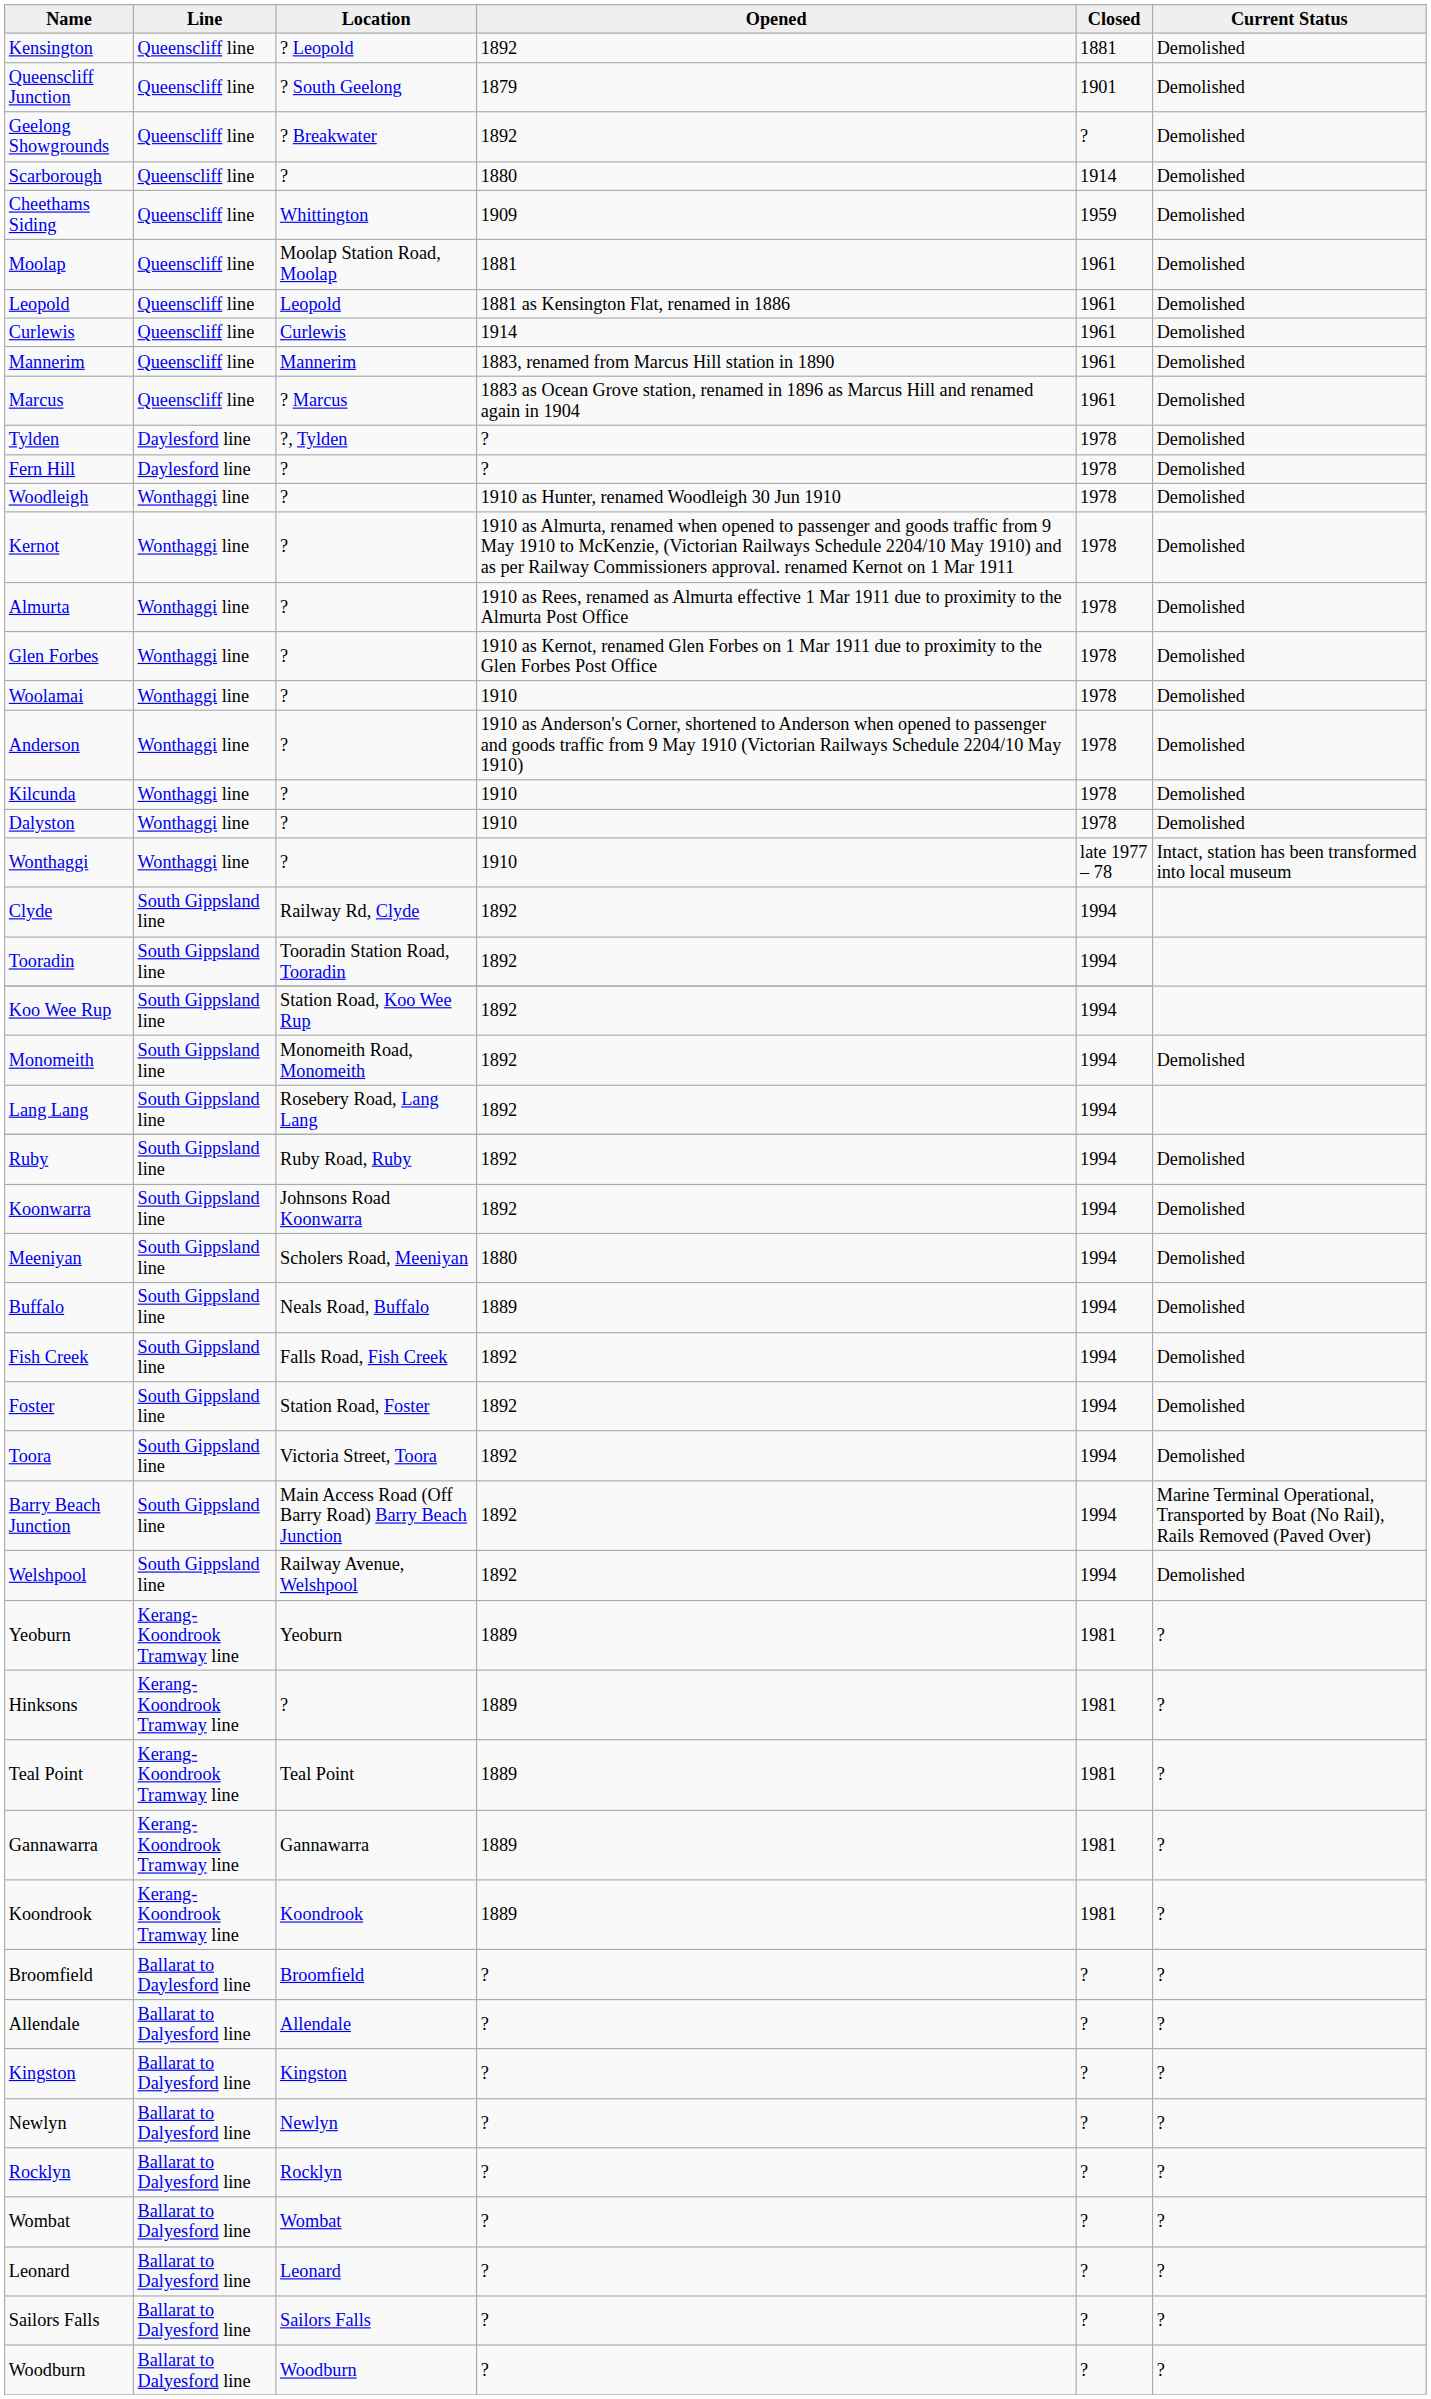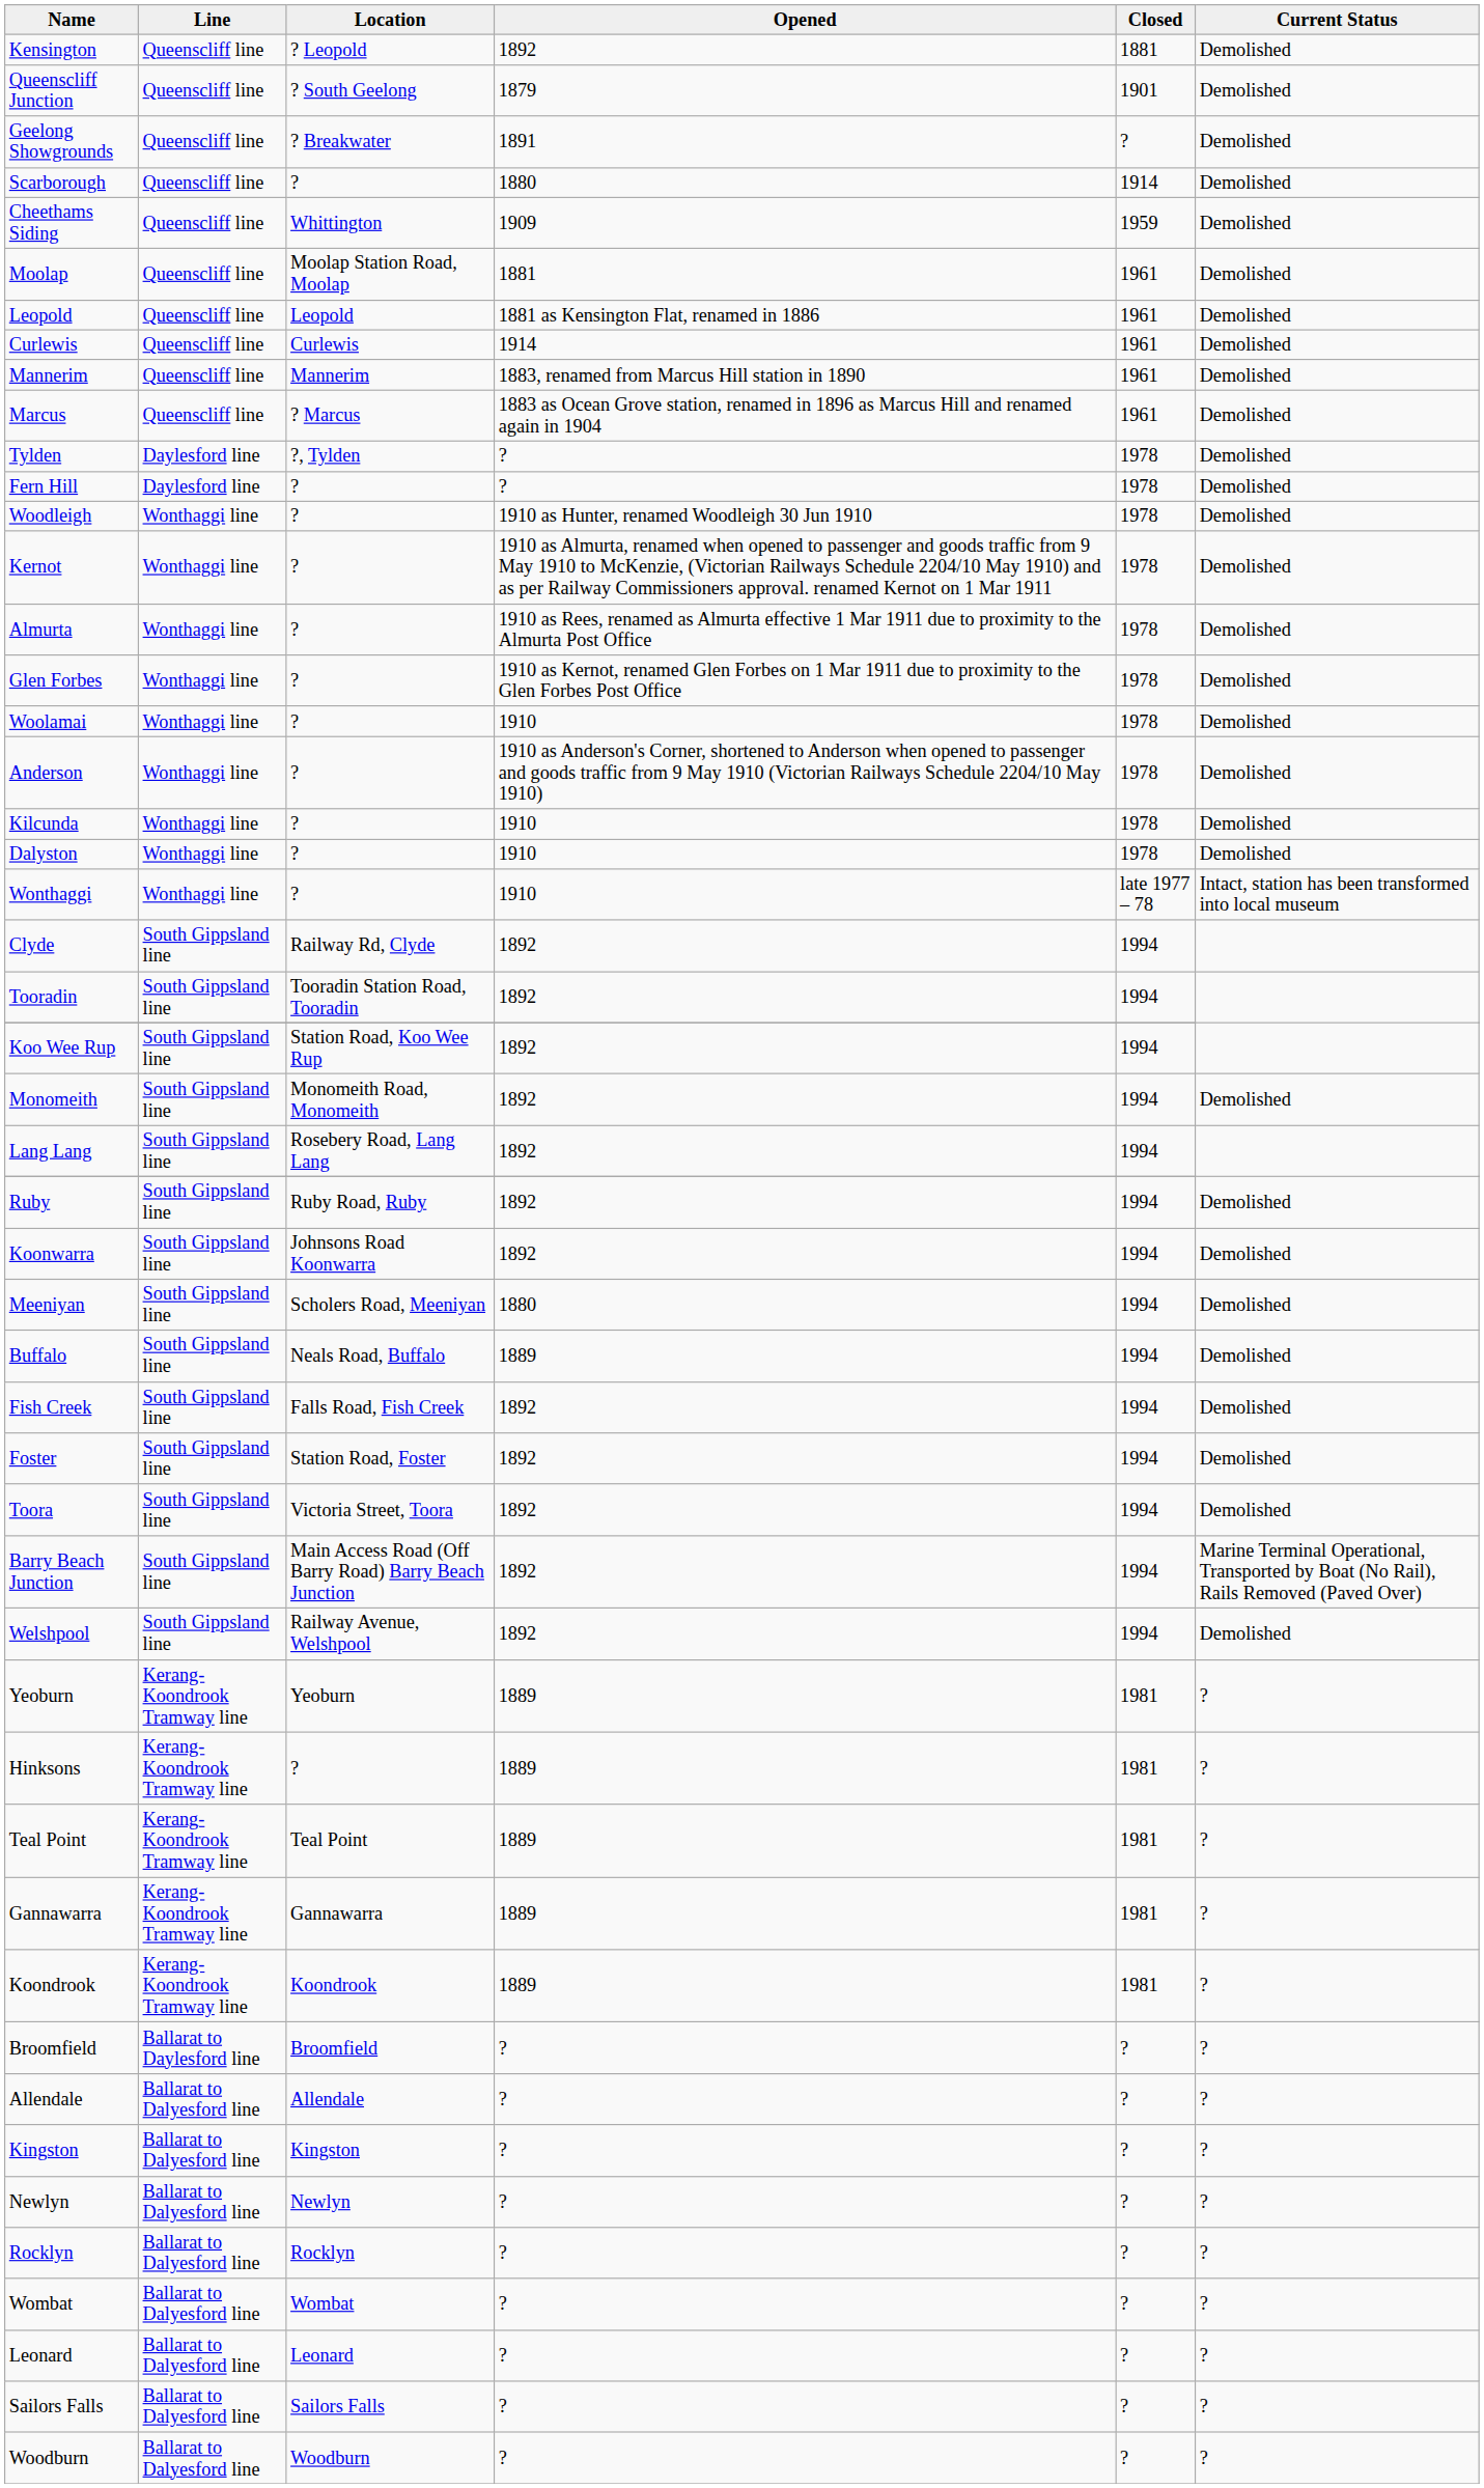 <table class="wikitable sortable" style="border:1px solid #aaa; border-collapse:collapse">
 <tr bgcolor="#cccccc">
 <th style=background:#efefef>Name</th>
 <th style=background:#efefef>Line</th>
 <th style=background:#efefef>Location</th>
 <th style=background:#efefef>Opened</th>
 <th style=background:#efefef>Closed</th>
 <th style=background:#efefef>Current Status</th>
 </tr>
 <tr>
 <td><a href='#'>Kensington</a></td>
 <td><a href='#'>Queenscliff</a> line</td>
 <td>? <a href='#'>Leopold</a></td>
 <td>1892</td>
 <td>1881</td>
 <td>Demolished</td>
 </tr>
 <tr>
 <td><a href='#'>Queenscliff Junction</a></td>
 <td><a href='#'>Queenscliff</a> line</td>
 <td>? <a href='#'>South Geelong</a></td>
 <td>1879</td>
 <td>1901</td>
 <td>Demolished</td>
 </tr>
 <tr>
 <td><a href='#'>Geelong Showgrounds</a></td>
 <td><a href='#'>Queenscliff</a> line</td>
 <td>? <a href='#'>Breakwater</a></td>
-<td>1892</td>
+<td>1891</td>
 <td>?</td>
 <td>Demolished</td>
 </tr>
 <tr>
 <td><a href='#'>Scarborough</a></td>
 <td><a href='#'>Queenscliff</a> line</td>
 <td>?</td>
 <td>1880</td>
 <td>1914</td>
 <td>Demolished</td>
 </tr>
 <tr>
 <td><a href='#'>Cheethams Siding</a></td>
 <td><a href='#'>Queenscliff</a> line</td>
 <td><a href='#'>Whittington</a></td>
 <td>1909</td>
 <td>1959</td>
 <td>Demolished</td>
 </tr>
 <tr>
 <td><a href='#'>Moolap</a></td>
 <td><a href='#'>Queenscliff</a> line</td>
 <td>Moolap Station Road, <a href='#'>Moolap</a></td>
 <td>1881</td>
 <td>1961</td>
 <td>Demolished</td>
 </tr>
 <tr>
 <td><a href='#'>Leopold</a></td>
 <td><a href='#'>Queenscliff</a> line</td>
 <td><a href='#'>Leopold</a></td>
 <td>1881 as Kensington Flat, renamed in 1886</td>
 <td>1961</td>
 <td>Demolished</td>
 </tr>
 <tr>
 <td><a href='#'>Curlewis</a></td>
 <td><a href='#'>Queenscliff</a> line</td>
 <td><a href='#'>Curlewis</a></td>
 <td>1914</td>
 <td>1961</td>
 <td>Demolished</td>
 </tr>
 <tr>
 <td><a href='#'>Mannerim</a></td>
 <td><a href='#'>Queenscliff</a> line</td>
 <td><a href='#'>Mannerim</a></td>
 <td>1883, renamed from Marcus Hill station in 1890</td>
 <td>1961</td>
 <td>Demolished</td>
 </tr>
 <tr>
 <td><a href='#'>Marcus</a></td>
 <td><a href='#'>Queenscliff</a> line</td>
 <td>? <a href='#'>Marcus</a></td>
 <td>1883 as Ocean Grove station, renamed in 1896 as Marcus Hill and renamed again in 1904</td>
 <td>1961</td>
 <td>Demolished</td>
 </tr>
 <tr>
 <td><a href='#'>Tylden</a></td>
 <td><a href='#'>Daylesford</a> line</td>
 <td>?, <a href='#'>Tylden</a></td>
 <td>?</td>
 <td>1978</td>
 <td>Demolished</td>
 </tr>
 <tr>
 <td><a href='#'>Fern Hill</a></td>
 <td><a href='#'>Daylesford</a> line</td>
 <td>?</td>
 <td>?</td>
 <td>1978</td>
 <td>Demolished</td>
 </tr>
 <tr>
 <td><a href='#'>Woodleigh</a></td>
 <td><a href='#'>Wonthaggi</a> line</td>
 <td>?</td>
 <td>1910 as Hunter, renamed Woodleigh 30 Jun 1910</td>
 <td>1978</td>
 <td>Demolished</td>
 </tr>
 <tr>
 <td><a href='#'>Kernot</a></td>
 <td><a href='#'>Wonthaggi</a> line</td>
 <td>?</td>
 <td>1910 as Almurta, renamed when opened to passenger and goods traffic from 9 May 1910 to McKenzie, (Victorian Railways Schedule 2204/10 May 1910) and as per Railway Commissioners approval. renamed Kernot on 1 Mar 1911</td>
 <td>1978</td>
 <td>Demolished</td>
 </tr>
 <tr>
 <td><a href='#'>Almurta</a></td>
 <td><a href='#'>Wonthaggi</a> line</td>
 <td>?</td>
 <td>1910 as Rees, renamed as Almurta effective 1 Mar 1911 due to proximity to the Almurta Post Office</td>
 <td>1978</td>
 <td>Demolished</td>
 </tr>
 <tr>
 <td><a href='#'>Glen Forbes</a></td>
 <td><a href='#'>Wonthaggi</a> line</td>
 <td>?</td>
 <td>1910 as Kernot, renamed Glen Forbes on 1 Mar 1911 due to proximity to the Glen Forbes Post Office</td>
 <td>1978</td>
 <td>Demolished</td>
 </tr>
 <tr>
 <td><a href='#'>Woolamai</a></td>
 <td><a href='#'>Wonthaggi</a> line</td>
 <td>?</td>
 <td>1910</td>
 <td>1978</td>
 <td>Demolished</td>
 </tr>
 <tr>
 <td><a href='#'>Anderson</a></td>
 <td><a href='#'>Wonthaggi</a> line</td>
 <td>?</td>
 <td>1910 as Anderson's Corner, shortened to Anderson when opened to passenger and goods traffic from 9 May 1910 (Victorian Railways Schedule 2204/10 May 1910)</td>
 <td>1978</td>
 <td>Demolished</td>
 </tr>
 <tr>
 <td><a href='#'>Kilcunda</a></td>
 <td><a href='#'>Wonthaggi</a> line</td>
 <td>?</td>
 <td>1910</td>
 <td>1978</td>
 <td>Demolished</td>
 </tr>
 <tr>
 <td><a href='#'>Dalyston</a></td>
 <td><a href='#'>Wonthaggi</a> line</td>
 <td>?</td>
 <td>1910</td>
 <td>1978</td>
 <td>Demolished</td>
 </tr>
 <tr>
 <td><a href='#'>Wonthaggi</a></td>
 <td><a href='#'>Wonthaggi</a> line</td>
 <td>?</td>
 <td>1910</td>
 <td>late 1977 – 78</td>
 <td>Intact, station has been transformed into local museum</td>
 </tr>
 <tr>
 <td><a href='#'>Clyde</a></td>
 <td><a href='#'>South Gippsland</a> line</td>
 <td>Railway Rd, <a href='#'>Clyde</a></td>
 <td>1892</td>
 <td>1994</td>
 <td></td>
 </tr>
 <tr>
 <td><a href='#'>Tooradin</a></td>
 <td><a href='#'>South Gippsland</a> line</td>
 <td>Tooradin Station Road, <a href='#'>Tooradin</a></td>
 <td>1892</td>
 <td>1994</td>
 </tr>
 <tr>
 </tr>
 <tr>
 <td><a href='#'>Koo Wee Rup</a></td>
 <td><a href='#'>South Gippsland</a> line</td>
 <td>Station Road, <a href='#'>Koo Wee Rup</a></td>
 <td>1892</td>
 <td>1994</td>
 <td></td>
 </tr>
 <tr>
 <td><a href='#'>Monomeith</a></td>
 <td><a href='#'>South Gippsland</a> line</td>
 <td>Monomeith Road, <a href='#'>Monomeith</a></td>
 <td>1892</td>
 <td>1994</td>
 <td>Demolished</td>
 </tr>
 <tr>
 <td><a href='#'>Lang Lang</a></td>
 <td><a href='#'>South Gippsland</a> line</td>
 <td>Rosebery Road, <a href='#'>Lang Lang</a></td>
 <td>1892</td>
 <td>1994</td>
 </tr>
 <tr>
 </tr>
 <tr>
 <td><a href='#'>Ruby</a></td>
 <td><a href='#'>South Gippsland</a> line</td>
 <td>Ruby Road, <a href='#'>Ruby</a></td>
 <td>1892</td>
 <td>1994</td>
 <td>Demolished</td>
 </tr>
 <tr>
 <td><a href='#'>Koonwarra</a></td>
 <td><a href='#'>South Gippsland</a> line</td>
 <td>Johnsons Road <a href='#'>Koonwarra</a></td>
 <td>1892</td>
 <td>1994</td>
 <td>Demolished</td>
 </tr>
 <tr>
 <td><a href='#'>Meeniyan</a></td>
 <td><a href='#'>South Gippsland</a> line</td>
 <td>Scholers Road, <a href='#'>Meeniyan</a></td>
 <td>1880</td>
 <td>1994</td>
 <td>Demolished</td>
 </tr>
 <tr>
 <td><a href='#'>Buffalo</a></td>
 <td><a href='#'>South Gippsland</a> line</td>
 <td>Neals Road, <a href='#'>Buffalo</a></td>
 <td>1889</td>
 <td>1994</td>
 <td>Demolished</td>
 </tr>
 <tr>
 <td><a href='#'>Fish Creek</a></td>
 <td><a href='#'>South Gippsland</a> line</td>
 <td>Falls Road, <a href='#'>Fish Creek</a></td>
 <td>1892</td>
 <td>1994</td>
 <td>Demolished</td>
 </tr>
 <tr>
 <td><a href='#'>Foster</a></td>
 <td><a href='#'>South Gippsland</a> line</td>
 <td>Station Road, <a href='#'>Foster</a></td>
 <td>1892</td>
 <td>1994</td>
 <td>Demolished</td>
 </tr>
 <tr>
 <td><a href='#'>Toora</a></td>
 <td><a href='#'>South Gippsland</a> line</td>
 <td>Victoria Street, <a href='#'>Toora</a></td>
 <td>1892</td>
 <td>1994</td>
 <td>Demolished</td>
 </tr>
 <tr>
 <td><a href='#'>Barry Beach Junction</a></td>
 <td><a href='#'>South Gippsland</a> line</td>
 <td>Main Access Road (Off Barry Road) <a href='#'>Barry Beach Junction</a></td>
 <td>1892</td>
 <td>1994</td>
 <td>Marine Terminal Operational, Transported by Boat (No Rail), Rails Removed (Paved Over)</td>
 </tr>
 <tr>
 <td><a href='#'>Welshpool</a></td>
 <td><a href='#'>South Gippsland</a> line</td>
 <td>Railway Avenue, <a href='#'>Welshpool</a></td>
 <td>1892</td>
 <td>1994</td>
 <td>Demolished</td>
 </tr>
 <tr>
 <td>Yeoburn</td>
 <td><a href='#'>Kerang-Koondrook Tramway</a> line</td>
 <td>Yeoburn</td>
 <td>1889</td>
 <td>1981</td>
 <td>?</td>
 </tr>
 <tr>
 <td>Hinksons</td>
 <td><a href='#'>Kerang-Koondrook Tramway</a> line</td>
 <td>?</td>
 <td>1889</td>
 <td>1981</td>
 <td>?</td>
 </tr>
 <tr>
 <td>Teal Point</td>
 <td><a href='#'>Kerang-Koondrook Tramway</a> line</td>
 <td>Teal Point</td>
 <td>1889</td>
 <td>1981</td>
 <td>?</td>
 </tr>
 <tr>
 <td>Gannawarra</td>
 <td><a href='#'>Kerang-Koondrook Tramway</a> line</td>
 <td>Gannawarra</td>
 <td>1889</td>
 <td>1981</td>
 <td>?</td>
 </tr>
 <tr>
 <td>Koondrook</td>
 <td><a href='#'>Kerang-Koondrook Tramway</a> line</td>
 <td><a href='#'>Koondrook</a></td>
 <td>1889</td>
 <td>1981</td>
 <td>?</td>
 </tr>
 <tr>
 <td>Broomfield</td>
 <td><a href='#'>Ballarat to Daylesford</a> line</td>
 <td><a href='#'>Broomfield</a></td>
 <td>?</td>
 <td>?</td>
 <td>?</td>
 </tr>
 <tr>
 <td>Allendale</td>
 <td><a href='#'>Ballarat to Dalyesford</a> line</td>
 <td><a href='#'>Allendale</a></td>
 <td>?</td>
 <td>?</td>
 <td>?</td>
 </tr>
 <tr>
 <td><a href='#'>Kingston</a></td>
 <td><a href='#'>Ballarat to Dalyesford</a> line</td>
 <td><a href='#'>Kingston</a></td>
 <td>?</td>
 <td>?</td>
 <td>?</td>
 </tr>
 <tr>
 <td>Newlyn</td>
 <td><a href='#'>Ballarat to Dalyesford</a> line</td>
 <td><a href='#'>Newlyn</a></td>
 <td>?</td>
 <td>?</td>
 <td>?</td>
 </tr>
 <tr>
 <td><a href='#'>Rocklyn</a></td>
 <td><a href='#'>Ballarat to Dalyesford</a> line</td>
 <td><a href='#'>Rocklyn</a></td>
 <td>?</td>
 <td>?</td>
 <td>?</td>
 </tr>
 <tr>
 <td>Wombat</td>
 <td><a href='#'>Ballarat to Dalyesford</a> line</td>
 <td><a href='#'>Wombat</a></td>
 <td>?</td>
 <td>?</td>
 <td>?</td>
 </tr>
 <tr>
 <td>Leonard</td>
 <td><a href='#'>Ballarat to Dalyesford</a> line</td>
 <td><a href='#'>Leonard</a></td>
 <td>?</td>
 <td>?</td>
 <td>?</td>
 </tr>
 <tr>
 <td>Sailors Falls</td>
 <td><a href='#'>Ballarat to Dalyesford</a> line</td>
 <td><a href='#'>Sailors Falls</a></td>
 <td>?</td>
 <td>?</td>
 <td>?</td>
 </tr>
 <tr>
 <td>Woodburn</td>
 <td><a href='#'>Ballarat to Dalyesford</a> line</td>
 <td><a href='#'>Woodburn</a></td>
 <td>?</td>
 <td>?</td>
 <td>?</td>
 </tr>
 <tr>
 </tr>
 </table>
